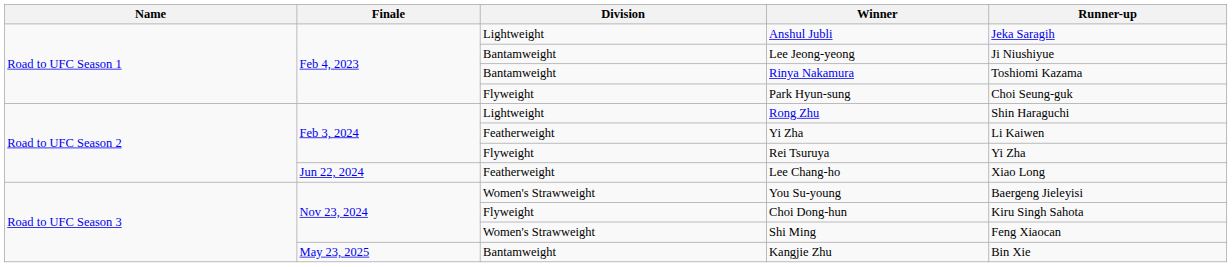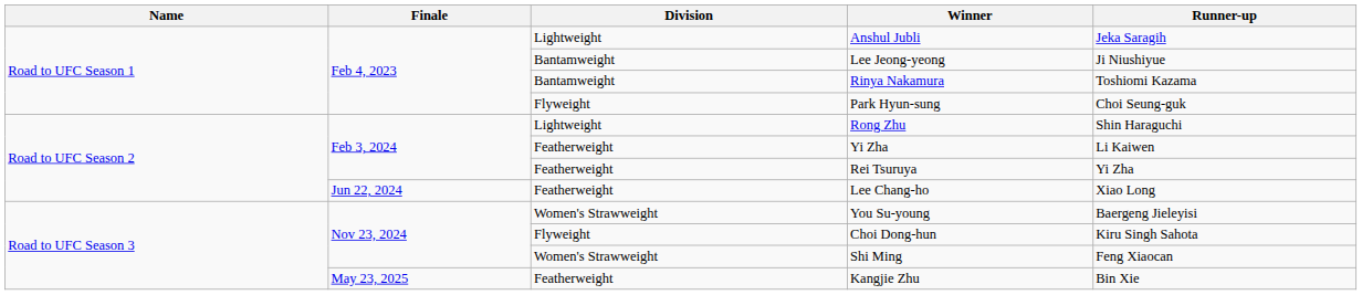 <table class="wikitable" style="width:99%;">
 <tr>
 <th>Name</th>
 <th>Finale</th>
 <th>Division</th>
 <th>Winner</th>
 <th>Runner-up</th>
 </tr>
 <tr>
 <td rowspan="4"><a href='#'>Road to UFC Season 1</a></td>
 <td rowspan="4"><a href='#'>Feb 4, 2023</a></td>
 <td>Lightweight</td>
 <td> <a href='#'>Anshul Jubli</a></td>
 <td> <a href='#'>Jeka Saragih</a></td>
 </tr>
 <tr>
 <td>Bantamweight</td>
 <td> Lee Jeong-yeong</td>
 <td> Ji Niushiyue</td>
 </tr>
 <tr>
 <td>Bantamweight</td>
 <td> <a href='#'>Rinya Nakamura</a></td>
 <td> Toshiomi Kazama</td>
 </tr>
 <tr>
 <td>Flyweight</td>
 <td> Park Hyun-sung</td>
 <td> Choi Seung-guk</td>
 </tr>
 <tr>
 <td rowspan="4"><a href='#'>Road to UFC Season 2</a></td>
 <td rowspan="3"><a href='#'>Feb 3, 2024</a></td>
 <td>Lightweight</td>
 <td> <a href='#'>Rong Zhu</a></td>
 <td> Shin Haraguchi</td>
 </tr>
 <tr>
 <td>Featherweight</td>
 <td> Yi Zha</td>
 <td> Li Kaiwen</td>
 </tr>
 <tr>
-<td>Flyweight</td>
+<td>Featherweight</td>
 <td> Rei Tsuruya</td>
 <td> Yi Zha</td>
 </tr>
 <tr>
 <td><a href='#'>Jun 22, 2024</a></td>
 <td>Featherweight</td>
 <td> Lee Chang-ho</td>
 <td> Xiao Long</td>
 </tr>
 <tr>
 <td rowspan="4"><a href='#'>Road to UFC Season 3</a></td>
 <td rowspan="3"><a href='#'>Nov 23, 2024</a></td>
 <td>Women's Strawweight</td>
 <td> You Su-young</td>
 <td> Baergeng Jieleyisi</td>
 </tr>
 <tr>
 <td>Flyweight</td>
 <td> Choi Dong-hun</td>
 <td> Kiru Singh Sahota</td>
 </tr>
 <tr>
 <td>Women's Strawweight</td>
 <td> Shi Ming</td>
 <td> Feng Xiaocan</td>
 </tr>
 <tr>
 <td><a href='#'>May 23, 2025</a></td>
-<td>Bantamweight</td>
+<td>Featherweight</td>
 <td> Kangjie Zhu</td>
 <td> Bin Xie</td>
 </tr>
 </table>
